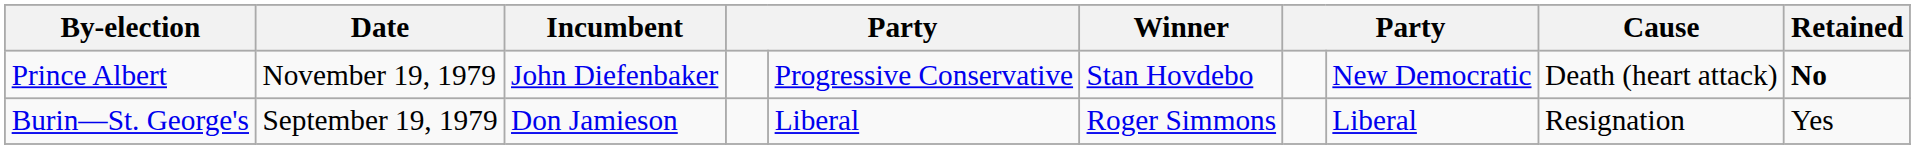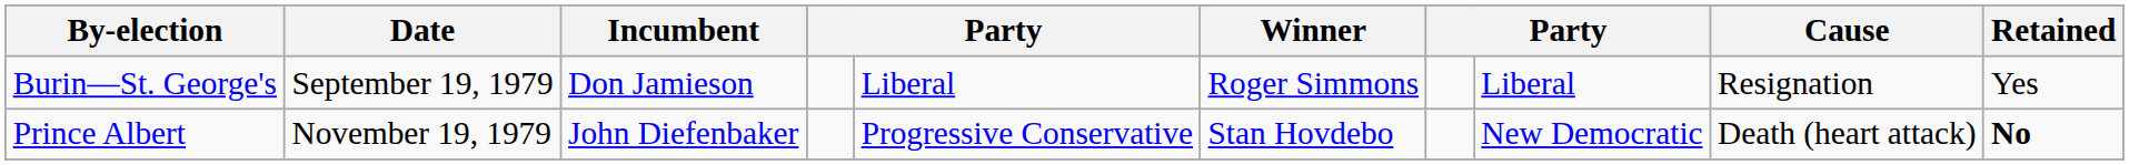 <table class="wikitable">
 <tr>
 <th>By-election</th>
 <th>Date</th>
 <th>Incumbent</th>
 <th colspan=2>Party</th>
 <th>Winner</th>
 <th colspan=2>Party</th>
 <th>Cause</th>
 <th>Retained</th>
+</tr>
+<tr>
+<td><a href='#'>Burin—St. George's</a></td>
+<td>September 19, 1979</td>
+<td><a href='#'>Don Jamieson</a></td>
+<td>    </td>
+<td><a href='#'>Liberal</a></td>
+<td><a href='#'>Roger Simmons</a></td>
+<td>    </td>
+<td><a href='#'>Liberal</a></td>
+<td>Resignation</td>
+<td>Yes</td>
 </tr>
 <tr>
 <td><a href='#'>Prince Albert</a></td>
 <td>November 19, 1979</td>
 <td><a href='#'>John Diefenbaker</a></td>
 <td>    </td>
 <td><a href='#'>Progressive Conservative</a></td>
 <td><a href='#'>Stan Hovdebo</a></td>
 <td>    </td>
 <td><a href='#'>New Democratic</a></td>
 <td>Death (heart attack)</td>
 <td><strong>No</strong></td>
 </tr>
-<tr>
-<td><a href='#'>Burin—St. George's</a></td>
-<td>September 19, 1979</td>
-<td><a href='#'>Don Jamieson</a></td>
-<td>    </td>
-<td><a href='#'>Liberal</a></td>
-<td><a href='#'>Roger Simmons</a></td>
-<td>    </td>
-<td><a href='#'>Liberal</a></td>
-<td>Resignation</td>
-<td>Yes</td>
-</tr>
 </table>
